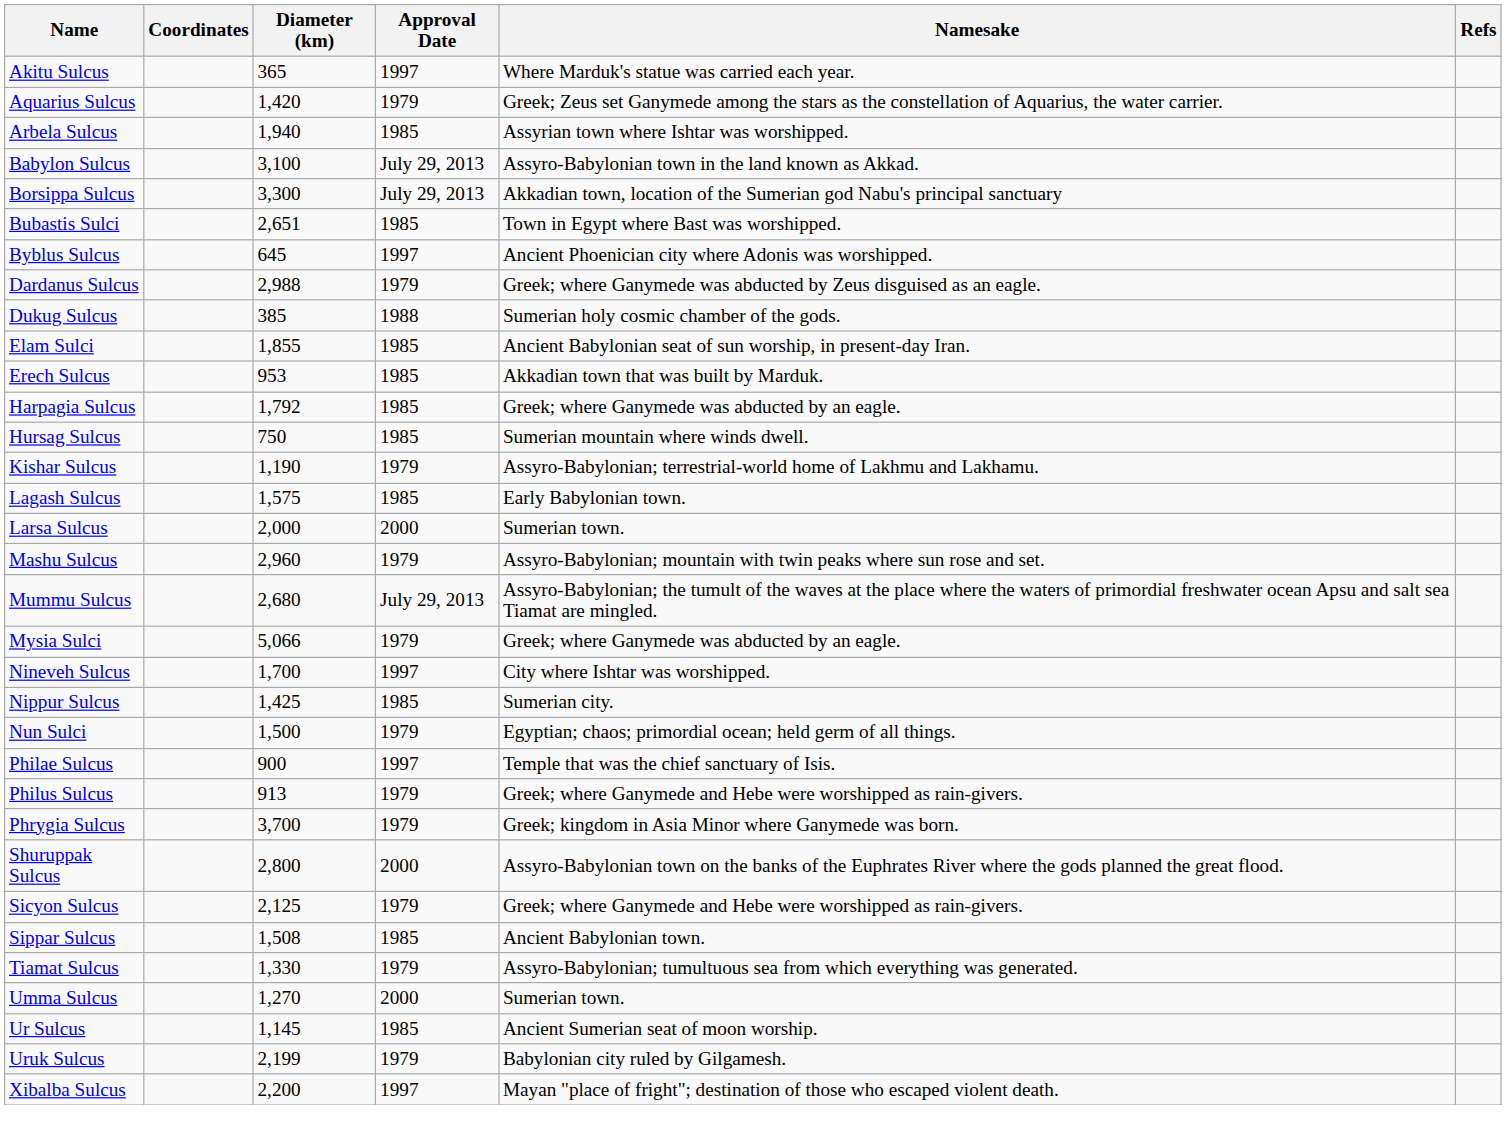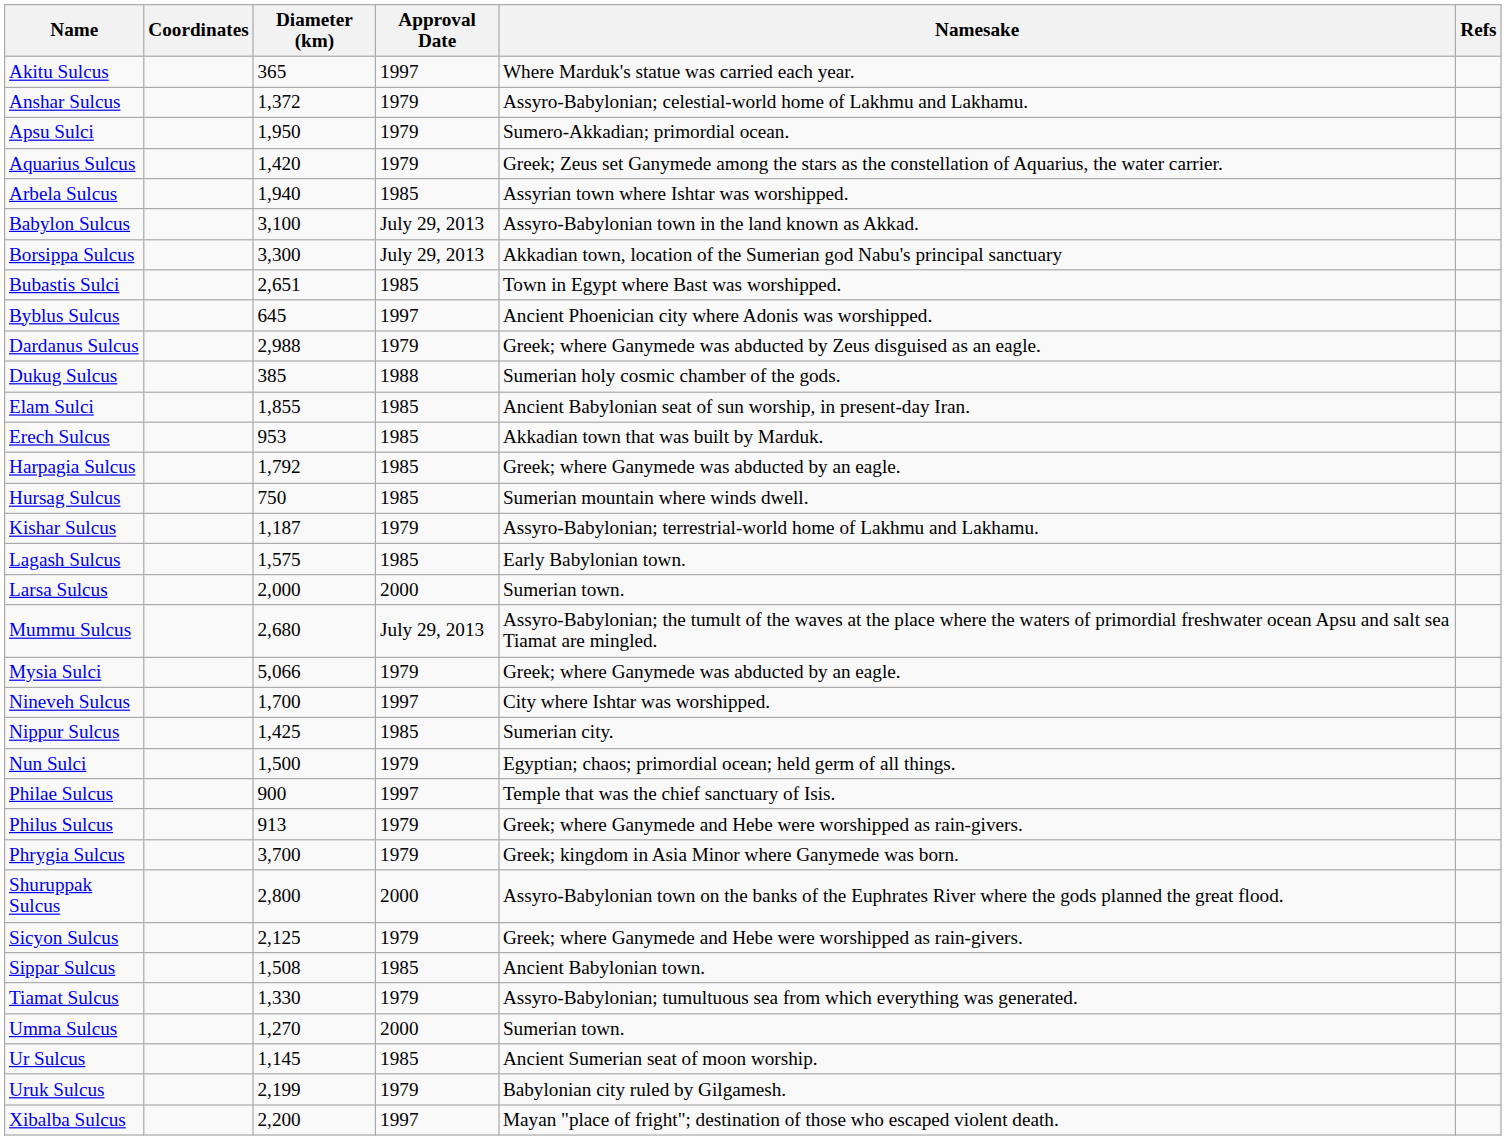 <table class="wikitable">
 <tr>
 <th>Name</th>
 <th>Coordinates</th>
 <th>Diameter (km)</th>
 <th>Approval Date</th>
 <th>Namesake</th>
 <th>Refs</th>
 </tr>
 <tr>
 <td><a href='#'>Akitu Sulcus</a></td>
 <td></td>
 <td>365</td>
 <td>1997</td>
 <td>Where Marduk's statue was carried each year.</td>
+<td></td>
+</tr>
+<tr>
+<td><a href='#'>Anshar Sulcus</a></td>
+<td></td>
+<td>1,372</td>
+<td>1979</td>
+<td>Assyro-Babylonian; celestial-world home of Lakhmu and Lakhamu.</td>
+<td></td>
+</tr>
+<tr>
+<td><a href='#'>Apsu Sulci</a></td>
+<td></td>
+<td>1,950</td>
+<td>1979</td>
+<td>Sumero-Akkadian; primordial ocean.</td>
 <td></td>
 </tr>
 <tr>
 <td><a href='#'>Aquarius Sulcus</a></td>
 <td></td>
 <td>1,420</td>
 <td>1979</td>
 <td>Greek; Zeus set Ganymede among the stars as the constellation of Aquarius, the water carrier.</td>
 <td></td>
 </tr>
 <tr>
 <td><a href='#'>Arbela Sulcus</a></td>
 <td></td>
 <td>1,940</td>
 <td>1985</td>
 <td>Assyrian town where Ishtar was worshipped.</td>
 <td></td>
 </tr>
 <tr>
 <td><a href='#'>Babylon Sulcus</a></td>
 <td></td>
 <td>3,100</td>
 <td>July 29, 2013</td>
 <td>Assyro-Babylonian town in the land known as Akkad.</td>
 <td></td>
 </tr>
 <tr>
 <td><a href='#'>Borsippa Sulcus</a></td>
 <td></td>
 <td>3,300</td>
 <td>July 29, 2013</td>
 <td>Akkadian town, location of the Sumerian god Nabu's principal sanctuary</td>
 <td></td>
 </tr>
 <tr>
 <td><a href='#'>Bubastis Sulci</a></td>
 <td></td>
 <td>2,651</td>
 <td>1985</td>
 <td>Town in Egypt where Bast was worshipped.</td>
 <td></td>
 </tr>
 <tr>
 <td><a href='#'>Byblus Sulcus</a></td>
 <td></td>
 <td>645</td>
 <td>1997</td>
 <td>Ancient Phoenician city where Adonis was worshipped.</td>
 <td></td>
 </tr>
 <tr>
 <td><a href='#'>Dardanus Sulcus</a></td>
 <td></td>
 <td>2,988</td>
 <td>1979</td>
 <td>Greek; where Ganymede was abducted by Zeus disguised as an eagle.</td>
 <td></td>
 </tr>
 <tr>
 <td><a href='#'>Dukug Sulcus</a></td>
 <td></td>
 <td>385</td>
 <td>1988</td>
 <td>Sumerian holy cosmic chamber of the gods.</td>
 <td></td>
 </tr>
 <tr>
 <td><a href='#'>Elam Sulci</a></td>
 <td></td>
 <td>1,855</td>
 <td>1985</td>
 <td>Ancient Babylonian seat of sun worship, in present-day Iran.</td>
 <td></td>
 </tr>
 <tr>
 <td><a href='#'>Erech Sulcus</a></td>
 <td></td>
 <td>953</td>
 <td>1985</td>
 <td>Akkadian town that was built by Marduk.</td>
 <td></td>
 </tr>
 <tr>
 <td><a href='#'>Harpagia Sulcus</a></td>
 <td></td>
 <td>1,792</td>
 <td>1985</td>
 <td>Greek; where Ganymede was abducted by an eagle.</td>
 <td></td>
 </tr>
 <tr>
 <td><a href='#'>Hursag Sulcus</a></td>
 <td></td>
 <td>750</td>
 <td>1985</td>
 <td>Sumerian mountain where winds dwell.</td>
 <td></td>
 </tr>
 <tr>
 <td><a href='#'>Kishar Sulcus</a></td>
 <td></td>
-<td>1,190</td>
+<td>1,187</td>
 <td>1979</td>
 <td>Assyro-Babylonian; terrestrial-world home of Lakhmu and Lakhamu.</td>
 <td></td>
 </tr>
 <tr>
 <td><a href='#'>Lagash Sulcus</a></td>
 <td></td>
 <td>1,575</td>
 <td>1985</td>
 <td>Early Babylonian town.</td>
 <td></td>
 </tr>
 <tr>
 <td><a href='#'>Larsa Sulcus</a></td>
 <td></td>
 <td>2,000</td>
 <td>2000</td>
 <td>Sumerian town.</td>
-<td></td>
-</tr>
-<tr>
-<td><a href='#'>Mashu Sulcus</a></td>
-<td></td>
-<td>2,960</td>
-<td>1979</td>
-<td>Assyro-Babylonian; mountain with twin peaks where sun rose and set.</td>
 <td></td>
 </tr>
 <tr>
 <td><a href='#'>Mummu Sulcus</a></td>
 <td></td>
 <td>2,680</td>
 <td>July 29, 2013</td>
 <td>Assyro-Babylonian; the tumult of the waves at the place where the waters of primordial freshwater ocean Apsu and salt sea Tiamat are mingled.</td>
 <td></td>
 </tr>
 <tr>
 <td><a href='#'>Mysia Sulci</a></td>
 <td></td>
 <td>5,066</td>
 <td>1979</td>
 <td>Greek; where Ganymede was abducted by an eagle.</td>
 <td></td>
 </tr>
 <tr>
 <td><a href='#'>Nineveh Sulcus</a></td>
 <td></td>
 <td>1,700</td>
 <td>1997</td>
 <td>City where Ishtar was worshipped.</td>
 <td></td>
 </tr>
 <tr>
 <td><a href='#'>Nippur Sulcus</a></td>
 <td></td>
 <td>1,425</td>
 <td>1985</td>
 <td>Sumerian city.</td>
 <td></td>
 </tr>
 <tr>
 <td><a href='#'>Nun Sulci</a></td>
 <td></td>
 <td>1,500</td>
 <td>1979</td>
 <td>Egyptian; chaos; primordial ocean; held germ of all things.</td>
 <td></td>
 </tr>
 <tr>
 <td><a href='#'>Philae Sulcus</a></td>
 <td></td>
 <td>900</td>
 <td>1997</td>
 <td>Temple that was the chief sanctuary of Isis.</td>
 <td></td>
 </tr>
 <tr>
 <td><a href='#'>Philus Sulcus</a></td>
 <td></td>
 <td>913</td>
 <td>1979</td>
 <td>Greek; where Ganymede and Hebe were worshipped as rain-givers.</td>
 <td></td>
 </tr>
 <tr>
 <td><a href='#'>Phrygia Sulcus</a></td>
 <td></td>
 <td>3,700</td>
 <td>1979</td>
 <td>Greek; kingdom in Asia Minor where Ganymede was born.</td>
 <td></td>
 </tr>
 <tr>
 <td><a href='#'>Shuruppak Sulcus</a></td>
 <td></td>
 <td>2,800</td>
 <td>2000</td>
 <td>Assyro-Babylonian town on the banks of the Euphrates River where the gods planned the great flood.</td>
 <td></td>
 </tr>
 <tr>
 <td><a href='#'>Sicyon Sulcus</a></td>
 <td></td>
 <td>2,125</td>
 <td>1979</td>
 <td>Greek; where Ganymede and Hebe were worshipped as rain-givers.</td>
 <td></td>
 </tr>
 <tr>
 <td><a href='#'>Sippar Sulcus</a></td>
 <td></td>
 <td>1,508</td>
 <td>1985</td>
 <td>Ancient Babylonian town.</td>
 <td></td>
 </tr>
 <tr>
 <td><a href='#'>Tiamat Sulcus</a></td>
 <td></td>
 <td>1,330</td>
 <td>1979</td>
 <td>Assyro-Babylonian; tumultuous sea from which everything was generated.</td>
 <td></td>
 </tr>
 <tr>
 <td><a href='#'>Umma Sulcus</a></td>
 <td></td>
 <td>1,270</td>
 <td>2000</td>
 <td>Sumerian town.</td>
 <td></td>
 </tr>
 <tr>
 <td><a href='#'>Ur Sulcus</a></td>
 <td></td>
 <td>1,145</td>
 <td>1985</td>
 <td>Ancient Sumerian seat of moon worship.</td>
 <td></td>
 </tr>
 <tr>
 <td><a href='#'>Uruk Sulcus</a></td>
 <td></td>
 <td>2,199</td>
 <td>1979</td>
 <td>Babylonian city ruled by Gilgamesh.</td>
 <td></td>
 </tr>
 <tr>
 <td><a href='#'>Xibalba Sulcus</a></td>
 <td></td>
 <td>2,200</td>
 <td>1997</td>
 <td>Mayan "place of fright"; destination of those who escaped violent death.</td>
 <td></td>
 </tr>
 </table>
